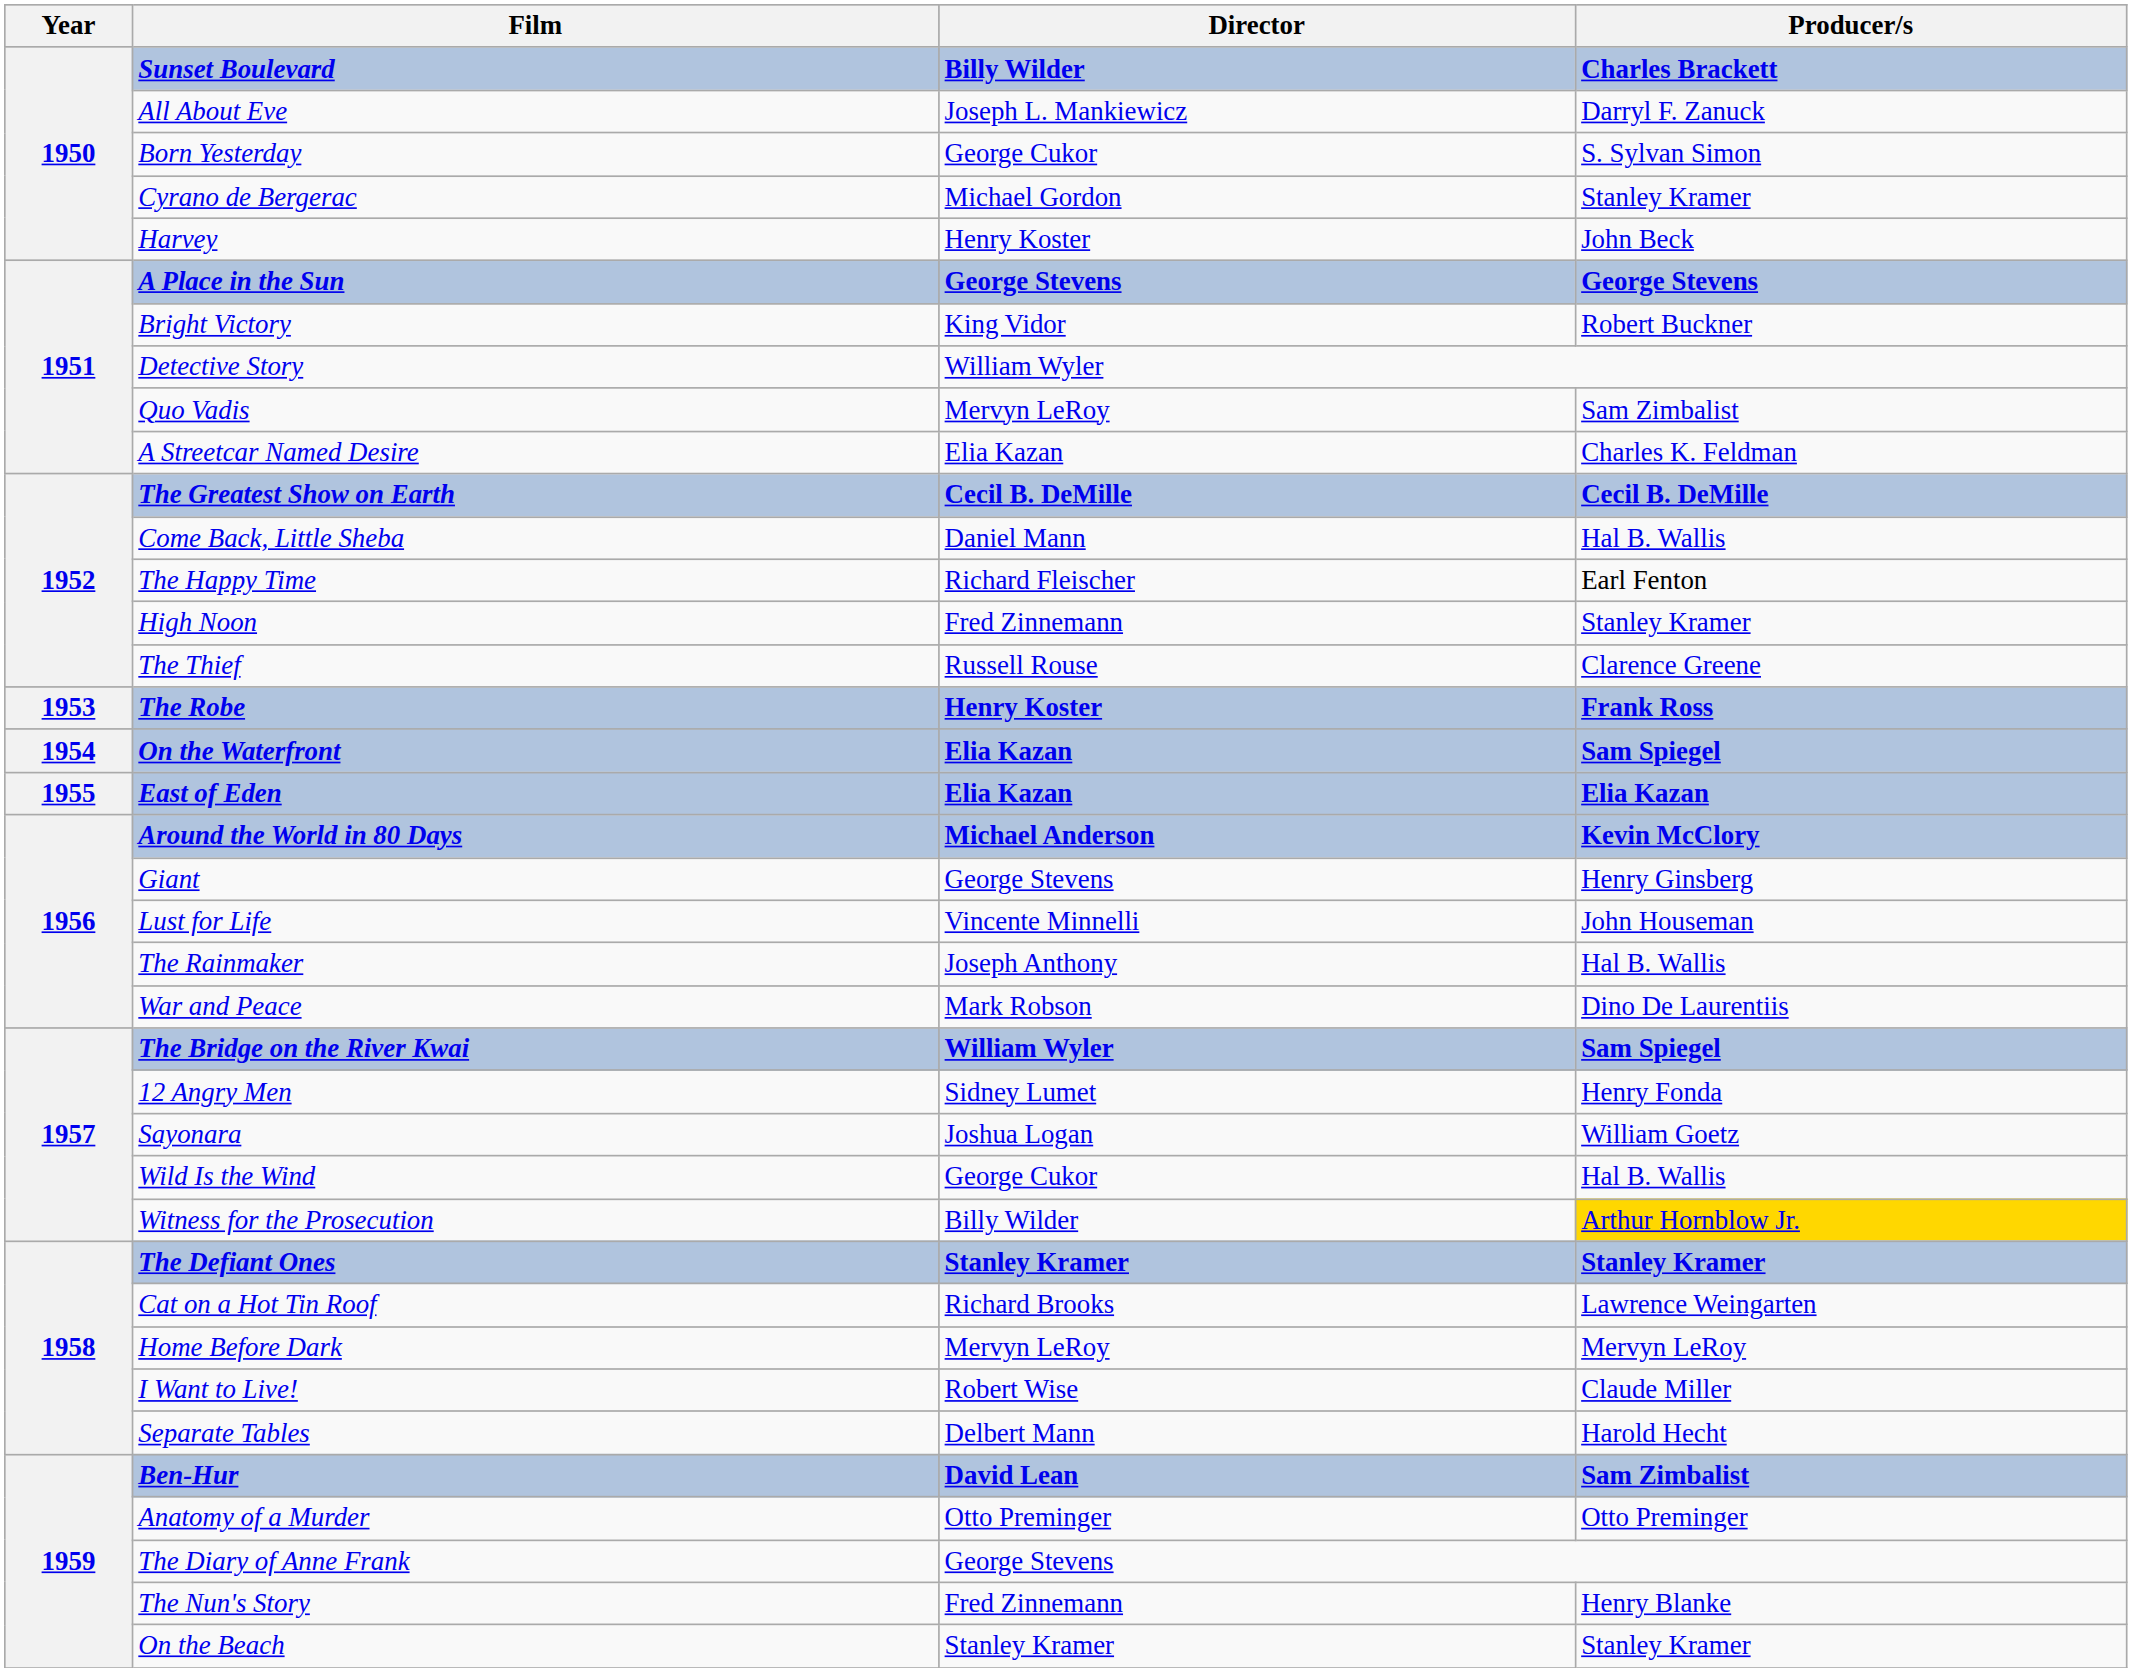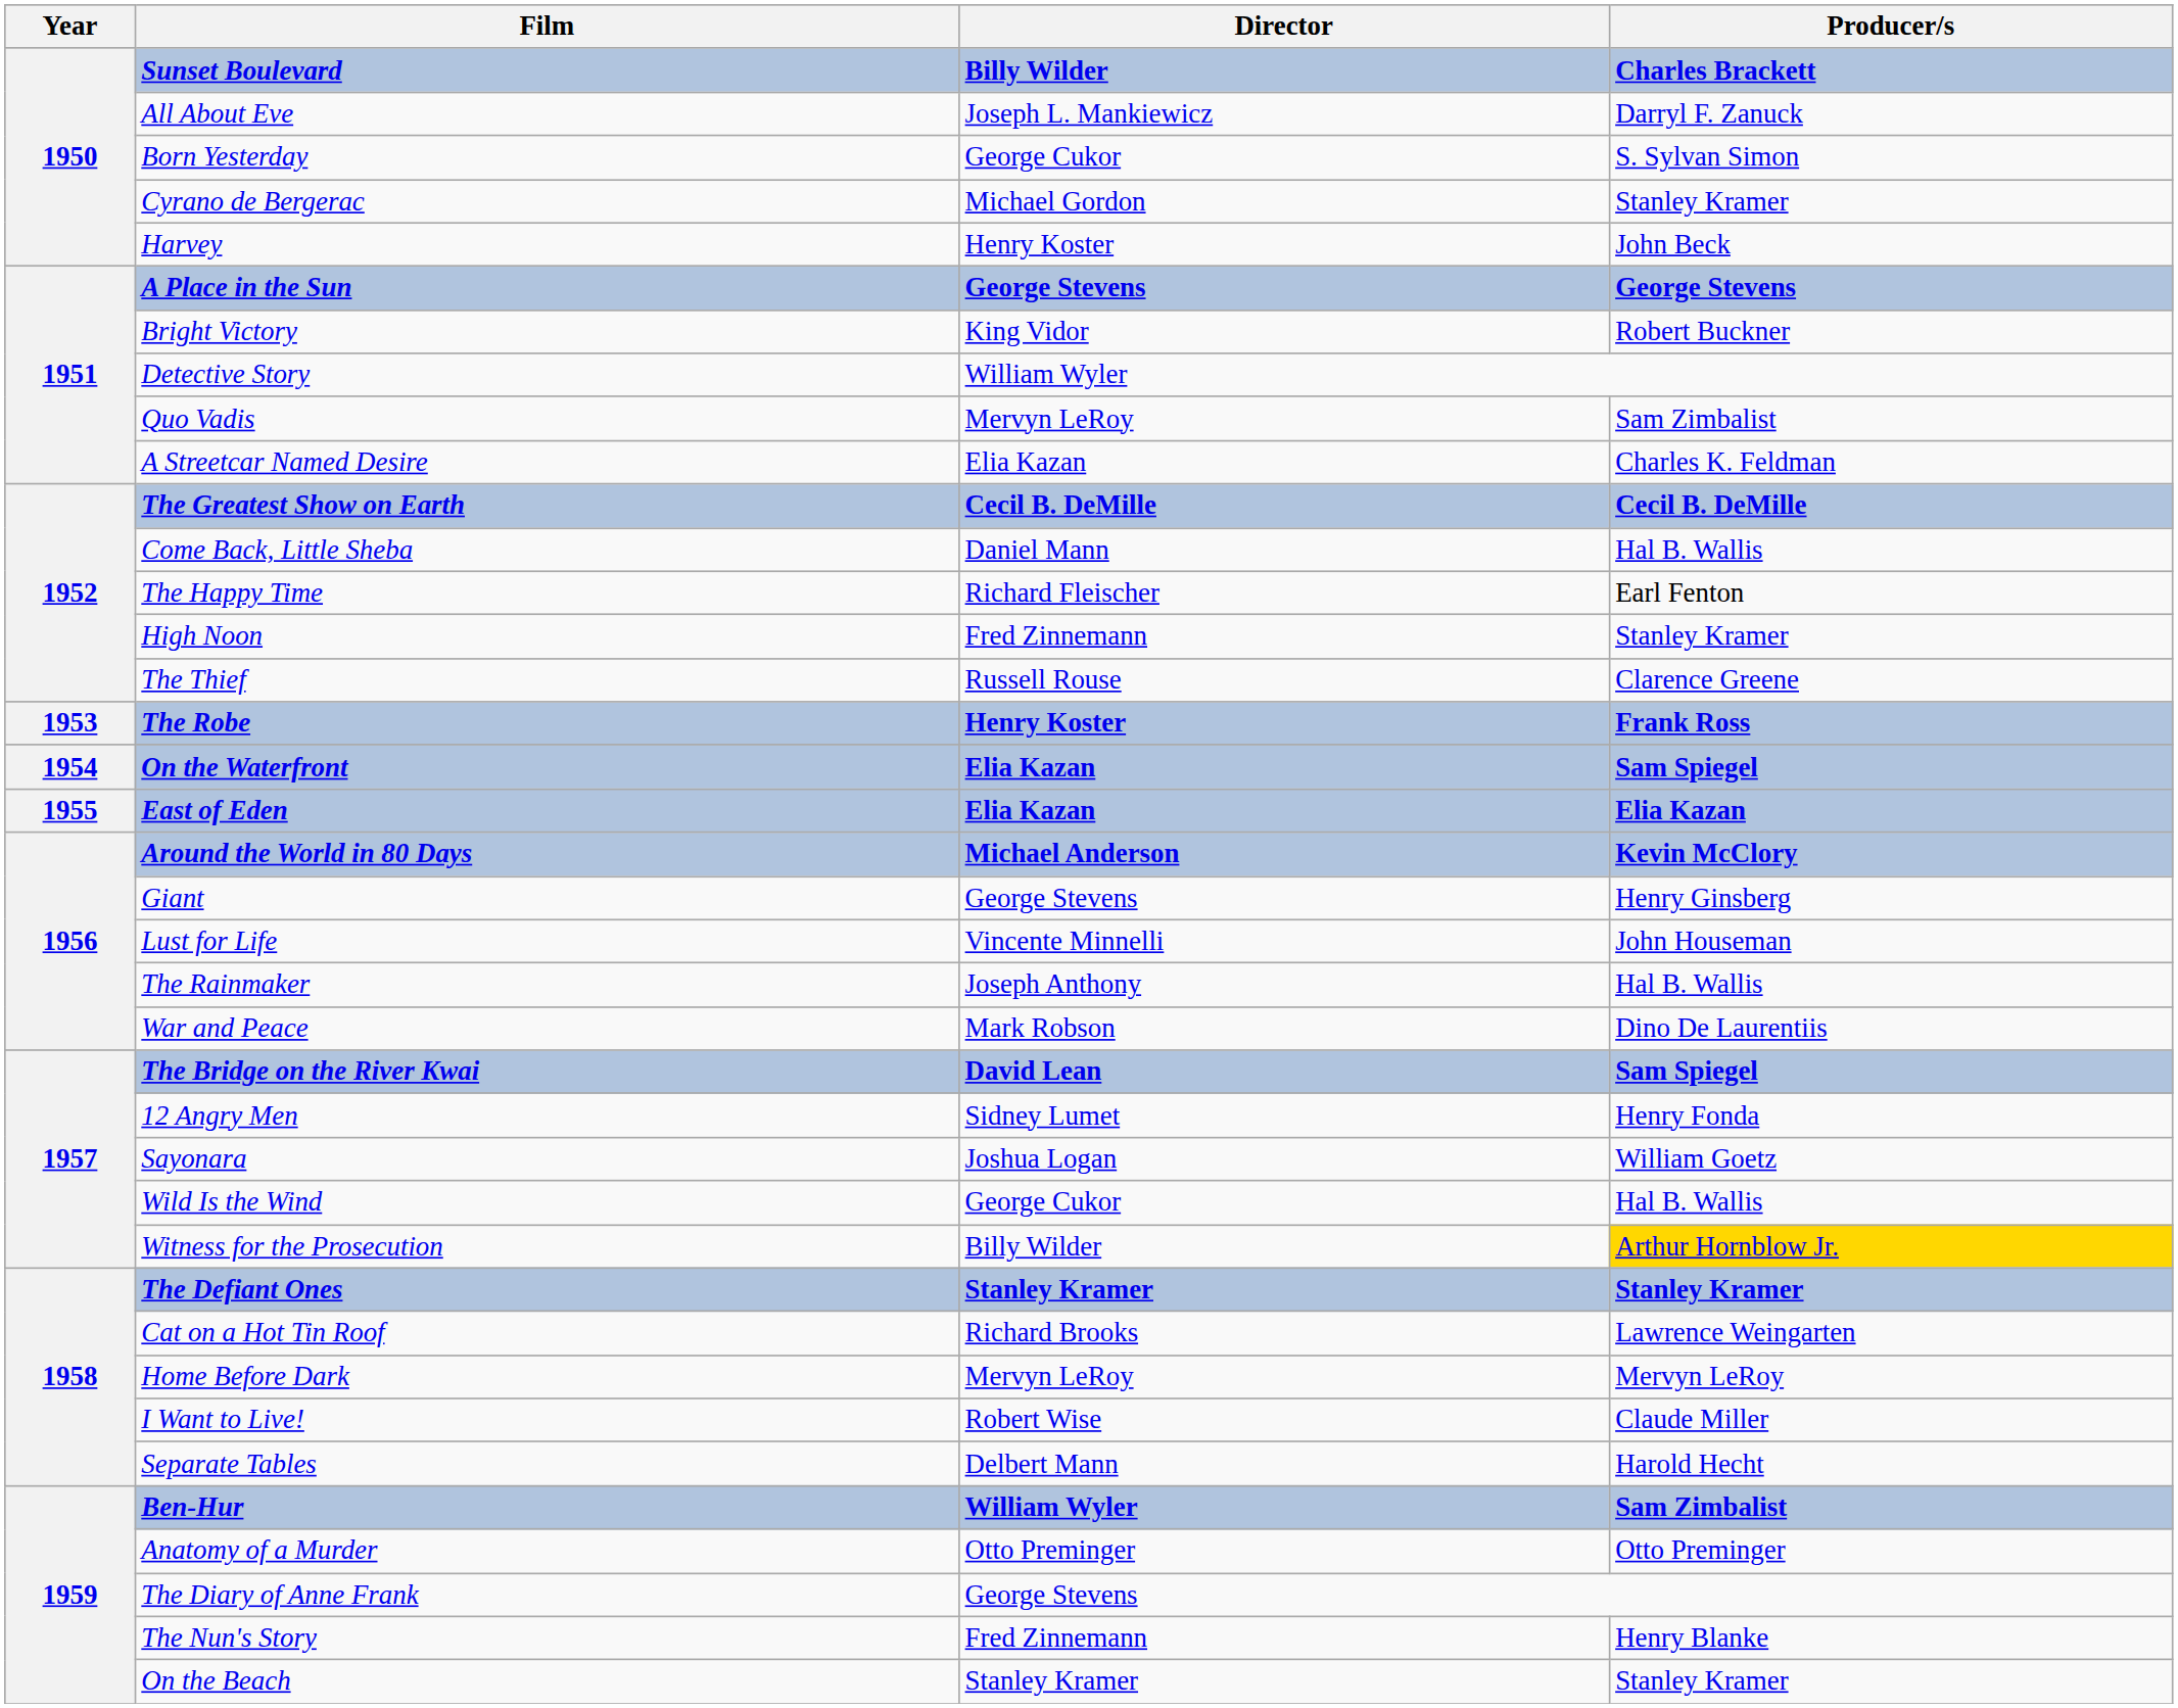 <table class="wikitable sortable" style="width:100%; text-align:left">
 <tr>
 <th style="width:6%;">Year</th>
 <th style="width:38%;">Film</th>
 <th style="width:30%;">Director</th>
 <th style="width:30%;">Producer/s</th>
 </tr>
 <tr>
 <th rowspan="5" style="text-align:center;"><a href='#'>1950</a></th>
 <td style="background:#B0C4DE;"><strong><em><a href='#'>Sunset Boulevard</a></em></strong></td>
 <td style="background:#B0C4DE;"><strong><a href='#'>Billy Wilder</a></strong></td>
 <td style="background:#B0C4DE;"><strong><a href='#'>Charles Brackett</a></strong></td>
 </tr>
 <tr>
 <td><em><a href='#'>All About Eve</a></em></td>
 <td><a href='#'>Joseph L. Mankiewicz</a></td>
 <td><a href='#'>Darryl F. Zanuck</a></td>
 </tr>
 <tr>
 <td><em><a href='#'>Born Yesterday</a></em></td>
 <td><a href='#'>George Cukor</a></td>
 <td><a href='#'>S. Sylvan Simon</a></td>
 </tr>
 <tr>
 <td><em><a href='#'>Cyrano de Bergerac</a></em></td>
 <td><a href='#'>Michael Gordon</a></td>
 <td><a href='#'>Stanley Kramer</a></td>
 </tr>
 <tr>
 <td><em><a href='#'>Harvey</a></em></td>
 <td><a href='#'>Henry Koster</a></td>
 <td><a href='#'>John Beck</a></td>
 </tr>
 <tr>
 <th rowspan="5" style="text-align:center;"><a href='#'>1951</a></th>
 <td style="background:#B0C4DE;"><strong><em><a href='#'>A Place in the Sun</a></em></strong></td>
 <td style="background:#B0C4DE;"><strong><a href='#'>George Stevens</a></strong></td>
 <td style="background:#B0C4DE;"><strong><a href='#'>George Stevens</a></strong></td>
 </tr>
 <tr>
 <td><em><a href='#'>Bright Victory</a></em></td>
 <td><a href='#'>King Vidor</a></td>
 <td><a href='#'>Robert Buckner</a></td>
 </tr>
 <tr>
 <td><em><a href='#'>Detective Story</a></em></td>
 <td colspan="2"><a href='#'>William Wyler</a></td>
 </tr>
 <tr>
 <td><em><a href='#'>Quo Vadis</a></em></td>
 <td><a href='#'>Mervyn LeRoy</a></td>
 <td><a href='#'>Sam Zimbalist</a></td>
 </tr>
 <tr>
 <td><em><a href='#'>A Streetcar Named Desire</a></em></td>
 <td><a href='#'>Elia Kazan</a></td>
 <td><a href='#'>Charles K. Feldman</a></td>
 </tr>
 <tr>
 <th rowspan="5" style="text-align:center;"><a href='#'>1952</a></th>
 <td style="background:#B0C4DE;"><strong><em><a href='#'>The Greatest Show on Earth</a></em></strong></td>
 <td style="background:#B0C4DE;"><strong><a href='#'>Cecil B. DeMille</a></strong></td>
 <td style="background:#B0C4DE;"><strong><a href='#'>Cecil B. DeMille</a></strong></td>
 </tr>
 <tr>
 <td><em><a href='#'>Come Back, Little Sheba</a></em></td>
 <td><a href='#'>Daniel Mann</a></td>
 <td><a href='#'>Hal B. Wallis</a></td>
 </tr>
 <tr>
 <td><em><a href='#'>The Happy Time</a></em></td>
 <td><a href='#'>Richard Fleischer</a></td>
 <td>Earl Fenton</td>
 </tr>
 <tr>
 <td><em><a href='#'>High Noon</a></em></td>
 <td><a href='#'>Fred Zinnemann</a></td>
 <td><a href='#'>Stanley Kramer</a></td>
 </tr>
 <tr>
 <td><em><a href='#'>The Thief</a></em></td>
 <td><a href='#'>Russell Rouse</a></td>
 <td><a href='#'>Clarence Greene</a></td>
 </tr>
 <tr>
 <th style="text-align:center;"><a href='#'>1953</a></th>
 <td style="background:#B0C4DE;"><strong><em><a href='#'>The Robe</a></em></strong></td>
 <td style="background:#B0C4DE;"><strong><a href='#'>Henry Koster</a></strong></td>
 <td style="background:#B0C4DE;"><strong><a href='#'>Frank Ross</a></strong></td>
 </tr>
 <tr>
 <th style="text-align:center;"><a href='#'>1954</a></th>
 <td style="background:#B0C4DE;"><strong><em><a href='#'>On the Waterfront</a></em></strong></td>
 <td style="background:#B0C4DE;"><strong><a href='#'>Elia Kazan</a></strong></td>
 <td style="background:#B0C4DE;"><strong><a href='#'>Sam Spiegel</a></strong></td>
 </tr>
 <tr>
 <th style="text-align:center;"><a href='#'>1955</a></th>
 <td style="background:#B0C4DE;"><strong><em><a href='#'>East of Eden</a></em></strong></td>
 <td style="background:#B0C4DE;"><strong><a href='#'>Elia Kazan</a></strong></td>
 <td style="background:#B0C4DE;"><strong><a href='#'>Elia Kazan</a></strong></td>
 </tr>
 <tr>
 <th rowspan="5" style="text-align:center;"><a href='#'>1956</a></th>
 <td style="background:#B0C4DE;"><strong><em><a href='#'>Around the World in 80 Days</a></em></strong></td>
 <td style="background:#B0C4DE;"><strong><a href='#'>Michael Anderson</a></strong></td>
 <td style="background:#B0C4DE;"><strong><a href='#'>Kevin McClory</a></strong></td>
 </tr>
 <tr>
 <td><em><a href='#'>Giant</a></em></td>
 <td><a href='#'>George Stevens</a></td>
 <td><a href='#'>Henry Ginsberg</a></td>
 </tr>
 <tr>
 <td><em><a href='#'>Lust for Life</a></em></td>
 <td><a href='#'>Vincente Minnelli</a></td>
 <td><a href='#'>John Houseman</a></td>
 </tr>
 <tr>
 <td><em><a href='#'>The Rainmaker</a></em></td>
 <td><a href='#'>Joseph Anthony</a></td>
 <td><a href='#'>Hal B. Wallis</a></td>
 </tr>
 <tr>
 <td><em><a href='#'>War and Peace</a></em></td>
 <td><a href='#'>Mark Robson</a></td>
 <td><a href='#'>Dino De Laurentiis</a></td>
 </tr>
 <tr>
 <th rowspan="5" style="text-align:center;"><a href='#'>1957</a></th>
 <td style="background:#B0C4DE;"><strong><em><a href='#'>The Bridge on the River Kwai</a></em></strong></td>
-<td style="background:#B0C4DE;"><strong><a href='#'>William Wyler</a></strong></td>
+<td style="background:#B0C4DE;"><strong><a href='#'>David Lean</a></strong></td>
 <td style="background:#B0C4DE;"><strong><a href='#'>Sam Spiegel</a></strong></td>
 </tr>
 <tr>
 <td><em><a href='#'>12 Angry Men</a></em></td>
 <td><a href='#'>Sidney Lumet</a></td>
 <td><a href='#'>Henry Fonda</a></td>
 </tr>
 <tr>
 <td><em><a href='#'>Sayonara</a></em></td>
 <td><a href='#'>Joshua Logan</a></td>
 <td><a href='#'>William Goetz</a></td>
 </tr>
 <tr>
 <td><em><a href='#'>Wild Is the Wind</a></em></td>
 <td><a href='#'>George Cukor</a></td>
 <td><a href='#'>Hal B. Wallis</a></td>
 </tr>
 <tr>
 <td><em><a href='#'>Witness for the Prosecution</a></em></td>
 <td><a href='#'>Billy Wilder</a></td>
 <td style="background: gold;"><a href='#'>Arthur Hornblow Jr.</a></td>
 </tr>
 <tr>
 <th rowspan="5" style="text-align:center;"><a href='#'>1958</a></th>
 <td style="background:#B0C4DE;"><strong><em><a href='#'>The Defiant Ones</a></em></strong></td>
 <td style="background:#B0C4DE;"><strong><a href='#'>Stanley Kramer</a></strong></td>
 <td style="background:#B0C4DE;"><strong><a href='#'>Stanley Kramer</a></strong></td>
 </tr>
 <tr>
 <td><em><a href='#'>Cat on a Hot Tin Roof</a></em></td>
 <td><a href='#'>Richard Brooks</a></td>
 <td><a href='#'>Lawrence Weingarten</a></td>
 </tr>
 <tr>
 <td><em><a href='#'>Home Before Dark</a></em></td>
 <td><a href='#'>Mervyn LeRoy</a></td>
 <td><a href='#'>Mervyn LeRoy</a></td>
 </tr>
 <tr>
 <td><em><a href='#'>I Want to Live!</a></em></td>
 <td><a href='#'>Robert Wise</a></td>
 <td><a href='#'>Claude Miller</a></td>
 </tr>
 <tr>
 <td><em><a href='#'>Separate Tables</a></em></td>
 <td><a href='#'>Delbert Mann</a></td>
 <td><a href='#'>Harold Hecht</a></td>
 </tr>
 <tr>
 <th rowspan="5" style="text-align:center;"><a href='#'>1959</a></th>
 <td style="background:#B0C4DE;"><strong><em><a href='#'>Ben-Hur</a></em></strong></td>
-<td style="background:#B0C4DE;"><strong><a href='#'>David Lean</a></strong></td>
+<td style="background:#B0C4DE;"><strong><a href='#'>William Wyler</a></strong></td>
 <td style="background:#B0C4DE;"><strong><a href='#'>Sam Zimbalist</a></strong></td>
 </tr>
 <tr>
 <td><em><a href='#'>Anatomy of a Murder</a></em></td>
 <td><a href='#'>Otto Preminger</a></td>
 <td><a href='#'>Otto Preminger</a></td>
 </tr>
 <tr>
 <td><em><a href='#'>The Diary of Anne Frank</a></em></td>
 <td colspan="2"><a href='#'>George Stevens</a></td>
 </tr>
 <tr>
 <td><em><a href='#'>The Nun's Story</a></em></td>
 <td><a href='#'>Fred Zinnemann</a></td>
 <td><a href='#'>Henry Blanke</a></td>
 </tr>
 <tr>
 <td><em><a href='#'>On the Beach</a></em></td>
 <td><a href='#'>Stanley Kramer</a></td>
 <td><a href='#'>Stanley Kramer</a></td>
 </tr>
 </table>
